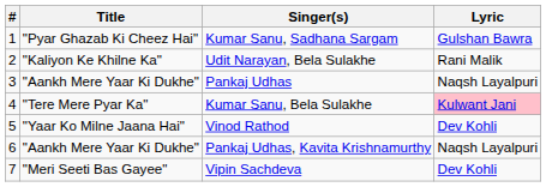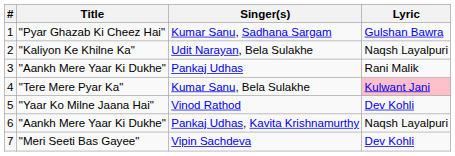 <table class="wikitable" style="font-size:95%;">
 <tr>
 <th>#</th>
 <th>Title</th>
 <th>Singer(s)</th>
 <th>Lyric</th>
 </tr>
 <tr>
 <td>1</td>
 <td>"Pyar Ghazab Ki Cheez Hai"</td>
 <td><a href='#'>Kumar Sanu</a>, <a href='#'>Sadhana Sargam</a></td>
 <td><a href='#'>Gulshan Bawra</a></td>
 </tr>
 <tr>
 <td>2</td>
 <td>"Kaliyon Ke Khilne Ka"</td>
 <td><a href='#'>Udit Narayan</a>, Bela Sulakhe</td>
-<td>Rani Malik</td>
+<td>Naqsh Layalpuri</td>
 </tr>
 <tr>
 <td>3</td>
 <td>"Aankh Mere Yaar Ki Dukhe"</td>
 <td><a href='#'>Pankaj Udhas</a></td>
-<td>Naqsh Layalpuri</td>
+<td>Rani Malik</td>
 </tr>
 <tr>
 <td>4</td>
 <td>"Tere Mere Pyar Ka"</td>
 <td><a href='#'>Kumar Sanu</a>, Bela Sulakhe</td>
 <td style="background: pink;"><a href='#'>Kulwant Jani</a></td>
 </tr>
 <tr>
 <td>5</td>
 <td>"Yaar Ko Milne Jaana Hai"</td>
 <td><a href='#'>Vinod Rathod</a></td>
 <td><a href='#'>Dev Kohli</a></td>
 </tr>
 <tr>
 <td>6</td>
 <td>"Aankh Mere Yaar Ki Dukhe"</td>
 <td><a href='#'>Pankaj Udhas</a>, <a href='#'>Kavita Krishnamurthy</a></td>
 <td>Naqsh Layalpuri</td>
 </tr>
 <tr>
 <td>7</td>
 <td>"Meri Seeti Bas Gayee"</td>
 <td><a href='#'>Vipin Sachdeva</a></td>
 <td><a href='#'>Dev Kohli</a></td>
 </tr>
 </table>
